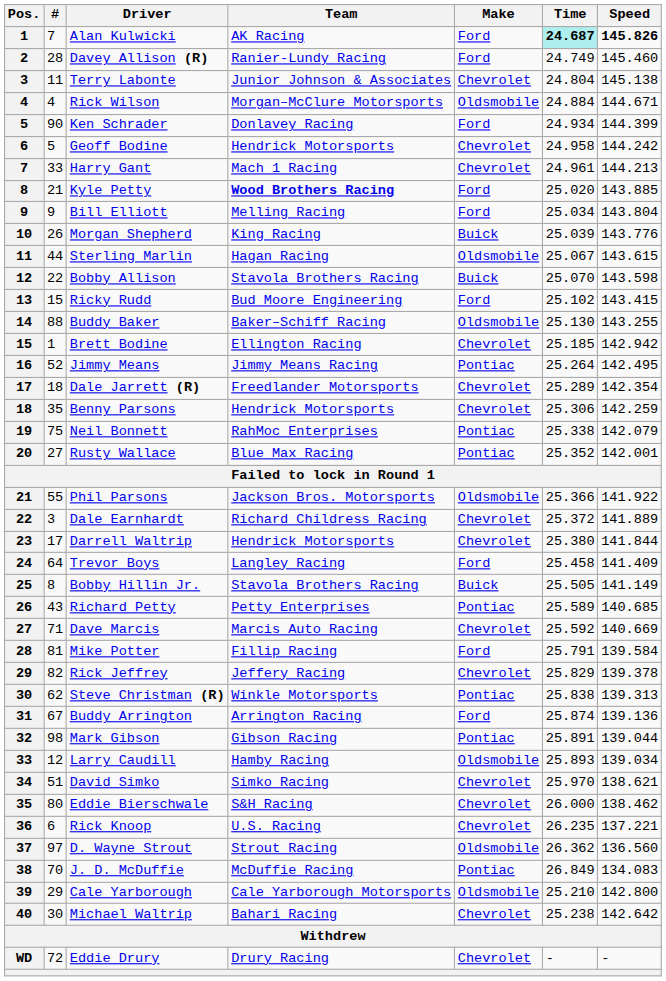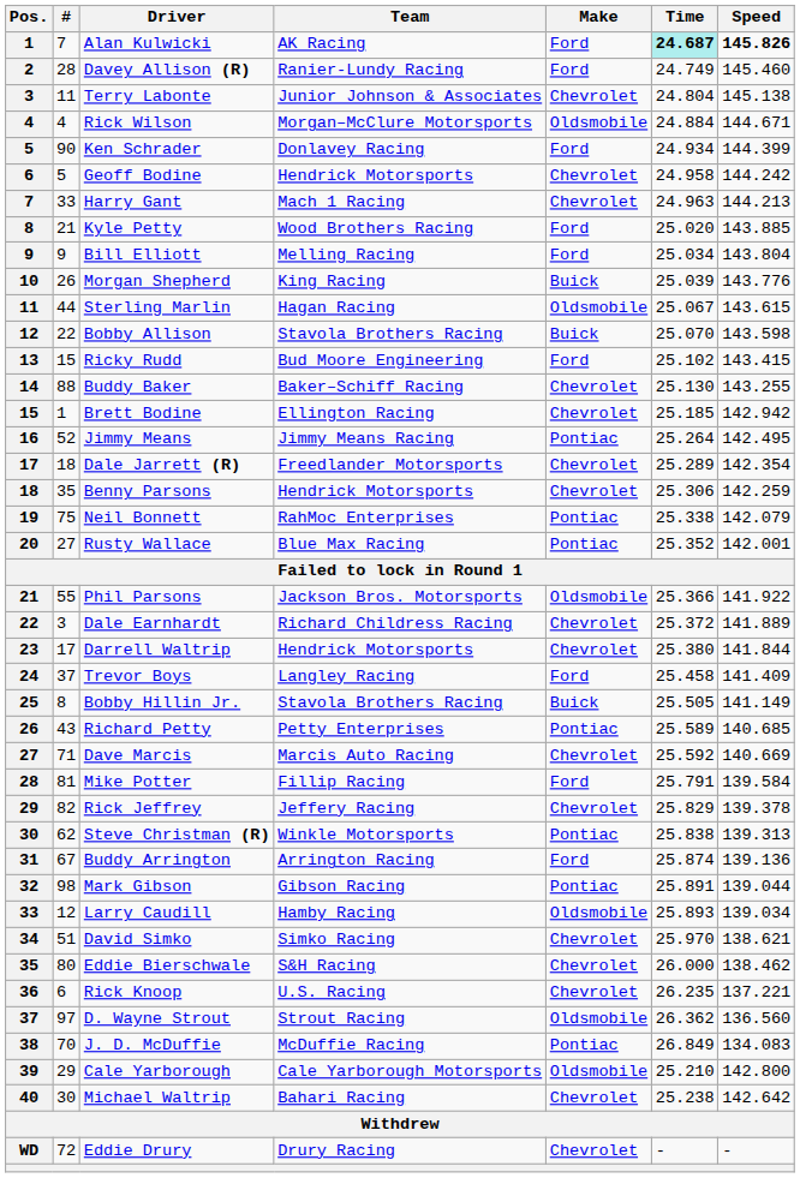 <table class="wikitable" style="font-size:95%">
 <tr>
 <th>Pos.</th>
 <th>#</th>
 <th>Driver</th>
 <th>Team</th>
 <th>Make</th>
 <th>Time</th>
 <th>Speed</th>
 </tr>
 <tr>
 <th>1</th>
 <td>7</td>
 <td><a href='#'>Alan Kulwicki</a></td>
 <td><a href='#'>AK Racing</a></td>
 <td><a href='#'>Ford</a></td>
 <td style="background: paleturquoise;"><strong>24.687</strong></td>
 <td><strong>145.826</strong></td>
 </tr>
 <tr>
 <th>2</th>
 <td>28</td>
 <td><a href='#'>Davey Allison</a> <strong>(R)</strong></td>
 <td><a href='#'>Ranier-Lundy Racing</a></td>
 <td><a href='#'>Ford</a></td>
 <td>24.749</td>
 <td>145.460</td>
 </tr>
 <tr>
 <th>3</th>
 <td>11</td>
 <td><a href='#'>Terry Labonte</a></td>
 <td><a href='#'>Junior Johnson & Associates</a></td>
 <td><a href='#'>Chevrolet</a></td>
 <td>24.804</td>
 <td>145.138</td>
 </tr>
 <tr>
 <th>4</th>
 <td>4</td>
 <td><a href='#'>Rick Wilson</a></td>
 <td><a href='#'>Morgan–McClure Motorsports</a></td>
 <td><a href='#'>Oldsmobile</a></td>
 <td>24.884</td>
 <td>144.671</td>
 </tr>
 <tr>
 <th>5</th>
 <td>90</td>
 <td><a href='#'>Ken Schrader</a></td>
 <td><a href='#'>Donlavey Racing</a></td>
 <td><a href='#'>Ford</a></td>
 <td>24.934</td>
 <td>144.399</td>
 </tr>
 <tr>
 <th>6</th>
 <td>5</td>
 <td><a href='#'>Geoff Bodine</a></td>
 <td><a href='#'>Hendrick Motorsports</a></td>
 <td><a href='#'>Chevrolet</a></td>
 <td>24.958</td>
 <td>144.242</td>
 </tr>
 <tr>
 <th>7</th>
 <td>33</td>
 <td><a href='#'>Harry Gant</a></td>
 <td><a href='#'>Mach 1 Racing</a></td>
 <td><a href='#'>Chevrolet</a></td>
-<td>24.961</td>
+<td>24.963</td>
 <td>144.213</td>
 </tr>
 <tr>
 <th>8</th>
 <td>21</td>
 <td><a href='#'>Kyle Petty</a></td>
-<td><strong><a href='#'>Wood Brothers Racing</a></strong></td>
+<td><a href='#'>Wood Brothers Racing</a></td>
 <td><a href='#'>Ford</a></td>
 <td>25.020</td>
 <td>143.885</td>
 </tr>
 <tr>
 <th>9</th>
 <td>9</td>
 <td><a href='#'>Bill Elliott</a></td>
 <td><a href='#'>Melling Racing</a></td>
 <td><a href='#'>Ford</a></td>
 <td>25.034</td>
 <td>143.804</td>
 </tr>
 <tr>
 <th>10</th>
 <td>26</td>
 <td><a href='#'>Morgan Shepherd</a></td>
 <td><a href='#'>King Racing</a></td>
 <td><a href='#'>Buick</a></td>
 <td>25.039</td>
 <td>143.776</td>
 </tr>
 <tr>
 <th>11</th>
 <td>44</td>
 <td><a href='#'>Sterling Marlin</a></td>
 <td><a href='#'>Hagan Racing</a></td>
 <td><a href='#'>Oldsmobile</a></td>
 <td>25.067</td>
 <td>143.615</td>
 </tr>
 <tr>
 <th>12</th>
 <td>22</td>
 <td><a href='#'>Bobby Allison</a></td>
 <td><a href='#'>Stavola Brothers Racing</a></td>
 <td><a href='#'>Buick</a></td>
 <td>25.070</td>
 <td>143.598</td>
 </tr>
 <tr>
 <th>13</th>
 <td>15</td>
 <td><a href='#'>Ricky Rudd</a></td>
 <td><a href='#'>Bud Moore Engineering</a></td>
 <td><a href='#'>Ford</a></td>
 <td>25.102</td>
 <td>143.415</td>
 </tr>
 <tr>
 <th>14</th>
 <td>88</td>
 <td><a href='#'>Buddy Baker</a></td>
 <td><a href='#'>Baker–Schiff Racing</a></td>
-<td><a href='#'>Oldsmobile</a></td>
+<td><a href='#'>Chevrolet</a></td>
 <td>25.130</td>
 <td>143.255</td>
 </tr>
 <tr>
 <th>15</th>
 <td>1</td>
 <td><a href='#'>Brett Bodine</a></td>
 <td><a href='#'>Ellington Racing</a></td>
 <td><a href='#'>Chevrolet</a></td>
 <td>25.185</td>
 <td>142.942</td>
 </tr>
 <tr>
 <th>16</th>
 <td>52</td>
 <td><a href='#'>Jimmy Means</a></td>
 <td><a href='#'>Jimmy Means Racing</a></td>
 <td><a href='#'>Pontiac</a></td>
 <td>25.264</td>
 <td>142.495</td>
 </tr>
 <tr>
 <th>17</th>
 <td>18</td>
 <td><a href='#'>Dale Jarrett</a> <strong>(R)</strong></td>
 <td><a href='#'>Freedlander Motorsports</a></td>
 <td><a href='#'>Chevrolet</a></td>
 <td>25.289</td>
 <td>142.354</td>
 </tr>
 <tr>
 <th>18</th>
 <td>35</td>
 <td><a href='#'>Benny Parsons</a></td>
 <td><a href='#'>Hendrick Motorsports</a></td>
 <td><a href='#'>Chevrolet</a></td>
 <td>25.306</td>
 <td>142.259</td>
 </tr>
 <tr>
 <th>19</th>
 <td>75</td>
 <td><a href='#'>Neil Bonnett</a></td>
 <td><a href='#'>RahMoc Enterprises</a></td>
 <td><a href='#'>Pontiac</a></td>
 <td>25.338</td>
 <td>142.079</td>
 </tr>
 <tr>
 <th>20</th>
 <td>27</td>
 <td><a href='#'>Rusty Wallace</a></td>
 <td><a href='#'>Blue Max Racing</a></td>
 <td><a href='#'>Pontiac</a></td>
 <td>25.352</td>
 <td>142.001</td>
 </tr>
 <tr>
 <th colspan="7">Failed to lock in Round 1</th>
 </tr>
 <tr>
 <th>21</th>
 <td>55</td>
 <td><a href='#'>Phil Parsons</a></td>
 <td><a href='#'>Jackson Bros. Motorsports</a></td>
 <td><a href='#'>Oldsmobile</a></td>
 <td>25.366</td>
 <td>141.922</td>
 </tr>
 <tr>
 <th>22</th>
 <td>3</td>
 <td><a href='#'>Dale Earnhardt</a></td>
 <td><a href='#'>Richard Childress Racing</a></td>
 <td><a href='#'>Chevrolet</a></td>
 <td>25.372</td>
 <td>141.889</td>
 </tr>
 <tr>
 <th>23</th>
 <td>17</td>
 <td><a href='#'>Darrell Waltrip</a></td>
 <td><a href='#'>Hendrick Motorsports</a></td>
 <td><a href='#'>Chevrolet</a></td>
 <td>25.380</td>
 <td>141.844</td>
 </tr>
 <tr>
 <th>24</th>
-<td>64</td>
+<td>37</td>
 <td><a href='#'>Trevor Boys</a></td>
 <td><a href='#'>Langley Racing</a></td>
 <td><a href='#'>Ford</a></td>
 <td>25.458</td>
 <td>141.409</td>
 </tr>
 <tr>
 <th>25</th>
 <td>8</td>
 <td><a href='#'>Bobby Hillin Jr.</a></td>
 <td><a href='#'>Stavola Brothers Racing</a></td>
 <td><a href='#'>Buick</a></td>
 <td>25.505</td>
 <td>141.149</td>
 </tr>
 <tr>
 <th>26</th>
 <td>43</td>
 <td><a href='#'>Richard Petty</a></td>
 <td><a href='#'>Petty Enterprises</a></td>
 <td><a href='#'>Pontiac</a></td>
 <td>25.589</td>
 <td>140.685</td>
 </tr>
 <tr>
 <th>27</th>
 <td>71</td>
 <td><a href='#'>Dave Marcis</a></td>
 <td><a href='#'>Marcis Auto Racing</a></td>
 <td><a href='#'>Chevrolet</a></td>
 <td>25.592</td>
 <td>140.669</td>
 </tr>
 <tr>
 <th>28</th>
 <td>81</td>
 <td><a href='#'>Mike Potter</a></td>
 <td><a href='#'>Fillip Racing</a></td>
 <td><a href='#'>Ford</a></td>
 <td>25.791</td>
 <td>139.584</td>
 </tr>
 <tr>
 <th>29</th>
 <td>82</td>
 <td><a href='#'>Rick Jeffrey</a></td>
 <td><a href='#'>Jeffery Racing</a></td>
 <td><a href='#'>Chevrolet</a></td>
 <td>25.829</td>
 <td>139.378</td>
 </tr>
 <tr>
 <th>30</th>
 <td>62</td>
 <td><a href='#'>Steve Christman</a> <strong>(R)</strong></td>
 <td><a href='#'>Winkle Motorsports</a></td>
 <td><a href='#'>Pontiac</a></td>
 <td>25.838</td>
 <td>139.313</td>
 </tr>
 <tr>
 <th>31</th>
 <td>67</td>
 <td><a href='#'>Buddy Arrington</a></td>
 <td><a href='#'>Arrington Racing</a></td>
 <td><a href='#'>Ford</a></td>
 <td>25.874</td>
 <td>139.136</td>
 </tr>
 <tr>
 <th>32</th>
 <td>98</td>
 <td><a href='#'>Mark Gibson</a></td>
 <td><a href='#'>Gibson Racing</a></td>
 <td><a href='#'>Pontiac</a></td>
 <td>25.891</td>
 <td>139.044</td>
 </tr>
 <tr>
 <th>33</th>
 <td>12</td>
 <td><a href='#'>Larry Caudill</a></td>
 <td><a href='#'>Hamby Racing</a></td>
 <td><a href='#'>Oldsmobile</a></td>
 <td>25.893</td>
 <td>139.034</td>
 </tr>
 <tr>
 <th>34</th>
 <td>51</td>
 <td><a href='#'>David Simko</a></td>
 <td><a href='#'>Simko Racing</a></td>
 <td><a href='#'>Chevrolet</a></td>
 <td>25.970</td>
 <td>138.621</td>
 </tr>
 <tr>
 <th>35</th>
 <td>80</td>
 <td><a href='#'>Eddie Bierschwale</a></td>
 <td><a href='#'>S&H Racing</a></td>
 <td><a href='#'>Chevrolet</a></td>
 <td>26.000</td>
 <td>138.462</td>
 </tr>
 <tr>
 <th>36</th>
 <td>6</td>
 <td><a href='#'>Rick Knoop</a></td>
 <td><a href='#'>U.S. Racing</a></td>
 <td><a href='#'>Chevrolet</a></td>
 <td>26.235</td>
 <td>137.221</td>
 </tr>
 <tr>
 <th>37</th>
 <td>97</td>
 <td><a href='#'>D. Wayne Strout</a></td>
 <td><a href='#'>Strout Racing</a></td>
 <td><a href='#'>Oldsmobile</a></td>
 <td>26.362</td>
 <td>136.560</td>
 </tr>
 <tr>
 <th>38</th>
 <td>70</td>
 <td><a href='#'>J. D. McDuffie</a></td>
 <td><a href='#'>McDuffie Racing</a></td>
 <td><a href='#'>Pontiac</a></td>
 <td>26.849</td>
 <td>134.083</td>
 </tr>
 <tr>
 <th>39</th>
 <td>29</td>
 <td><a href='#'>Cale Yarborough</a></td>
 <td><a href='#'>Cale Yarborough Motorsports</a></td>
 <td><a href='#'>Oldsmobile</a></td>
 <td>25.210</td>
 <td>142.800</td>
 </tr>
 <tr>
 <th>40</th>
 <td>30</td>
 <td><a href='#'>Michael Waltrip</a></td>
 <td><a href='#'>Bahari Racing</a></td>
 <td><a href='#'>Chevrolet</a></td>
 <td>25.238</td>
 <td>142.642</td>
 </tr>
 <tr>
 <th colspan="7">Withdrew</th>
 </tr>
 <tr>
 <th>WD</th>
 <td>72</td>
 <td><a href='#'>Eddie Drury</a></td>
 <td><a href='#'>Drury Racing</a></td>
 <td><a href='#'>Chevrolet</a></td>
 <td>-</td>
 <td>-</td>
 </tr>
 <tr>
 <th colspan="7"></th>
 </tr>
 </table>
